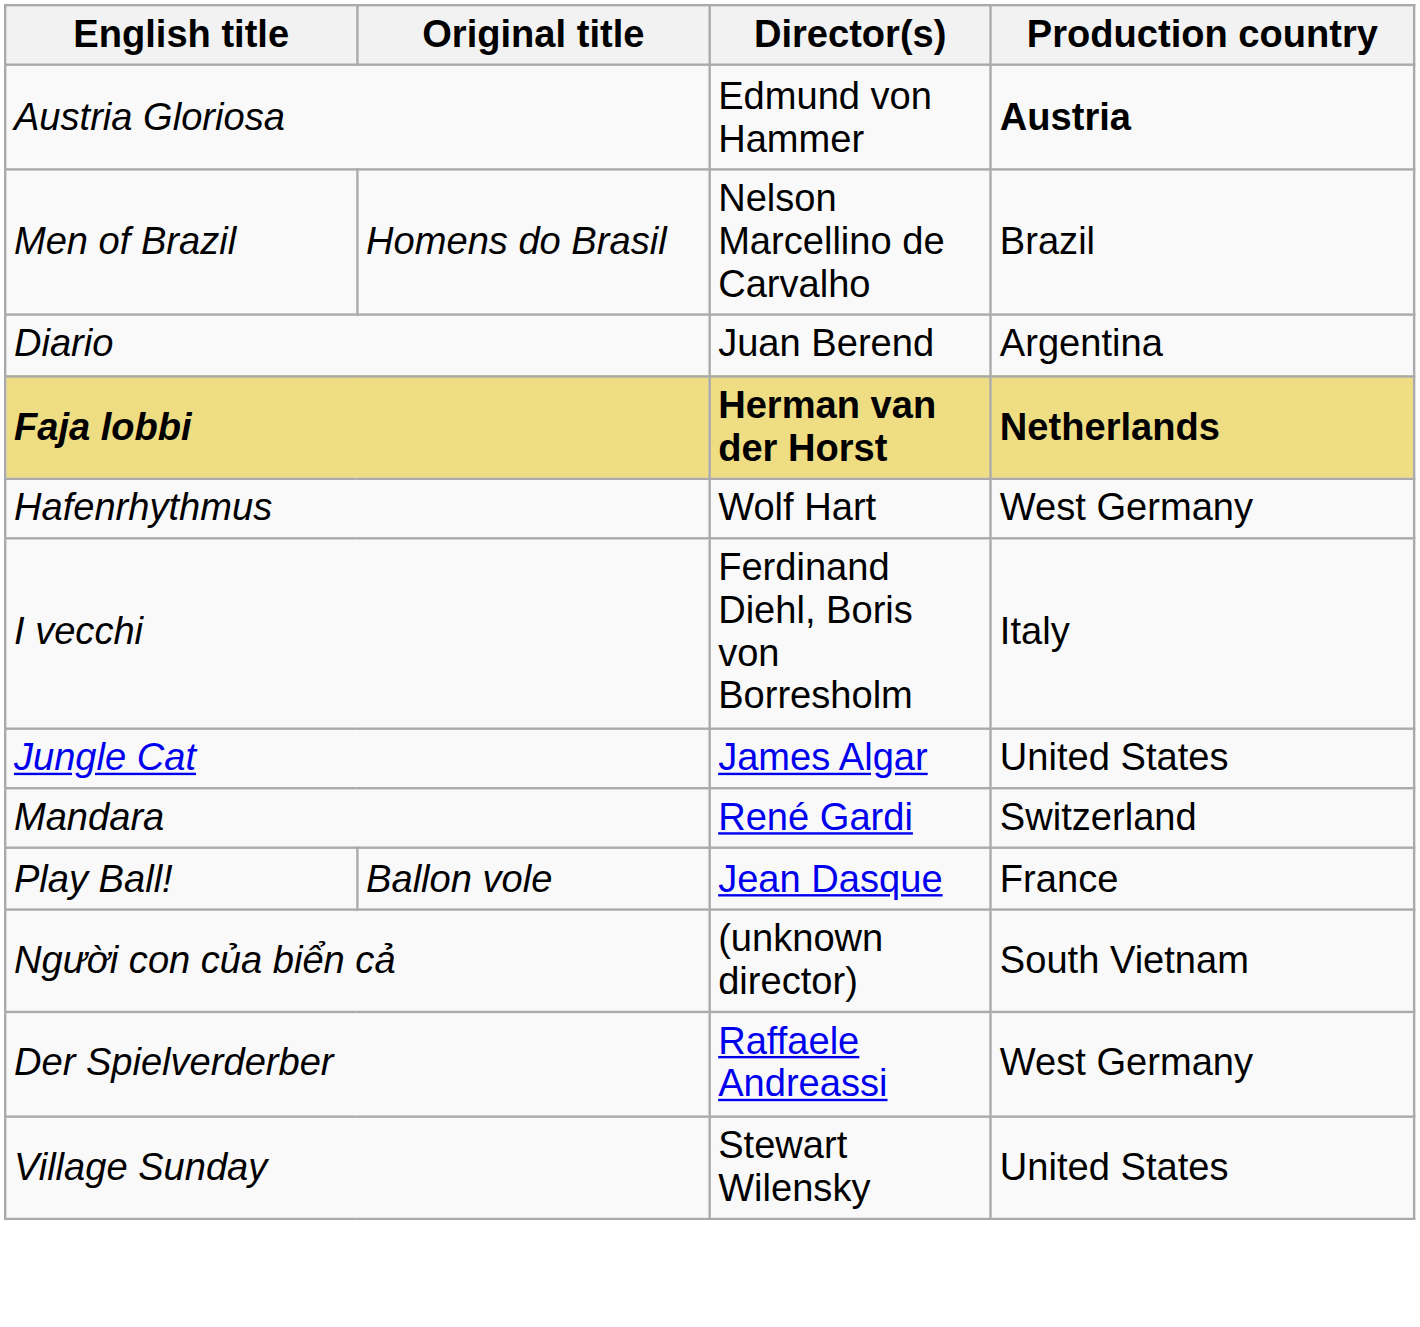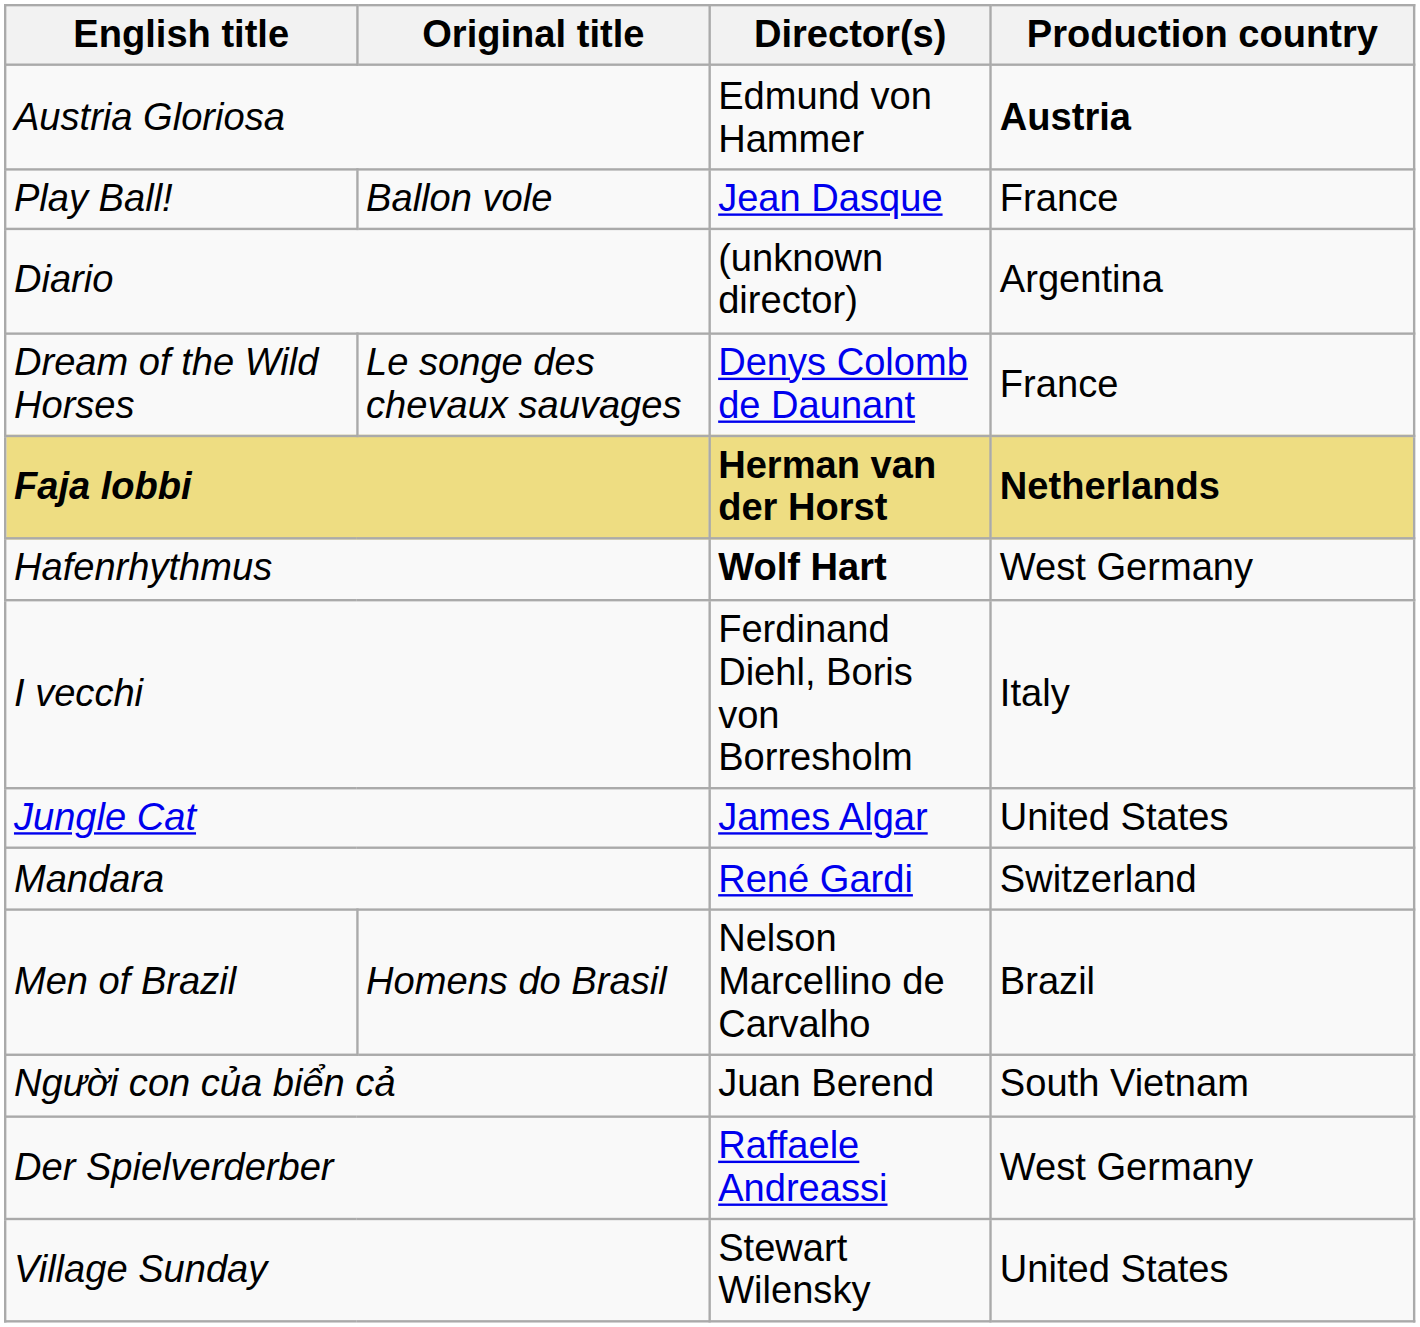 <table class="wikitable" width="95%" cellpadding="5">
 <tr>
 <th width="25%">English title</th>
 <th width="25%">Original title</th>
 <th width="20%">Director(s)</th>
 <th width="30%">Production country</th>
 </tr>
 <tr>
 <td colspan="2"><em>Austria Gloriosa</em></td>
 <td>Edmund von Hammer</td>
 <td><strong>Austria</strong></td>
 </tr>
 <tr>
-<td><em>Men of Brazil</em></td>
-<td><em>Homens do Brasil</em></td>
-<td>Nelson Marcellino de Carvalho</td>
-<td>Brazil</td>
+<td><em>Play Ball!</em></td>
+<td><em>Ballon vole</em></td>
+<td><a href='#'>Jean Dasque</a></td>
+<td>France</td>
 </tr>
 <tr>
 <td colspan="2"><em>Diario</em></td>
-<td>Juan Berend</td>
+<td>(unknown director)</td>
 <td>Argentina</td>
+</tr>
+<tr>
+<td><em>Dream of the Wild Horses</em></td>
+<td><em>Le songe des chevaux sauvages</em></td>
+<td><a href='#'>Denys Colomb de Daunant</a></td>
+<td>France</td>
 </tr>
 <tr style="background:#EEDD82;">
 <td colspan="2"><strong><em>Faja lobbi</em></strong></td>
 <td><strong>Herman van der Horst</strong></td>
 <td><strong>Netherlands</strong></td>
 </tr>
 <tr>
 <td colspan="2"><em>Hafenrhythmus</em></td>
-<td>Wolf Hart</td>
+<td><strong>Wolf Hart</strong></td>
 <td>West Germany</td>
 </tr>
 <tr>
 <td colspan="2"><em>I vecchi</em></td>
 <td>Ferdinand Diehl, Boris von Borresholm</td>
 <td>Italy</td>
 </tr>
 <tr>
 <td colspan="2"><em><a href='#'>Jungle Cat</a></em></td>
 <td><a href='#'>James Algar</a></td>
 <td>United States</td>
 </tr>
 <tr>
 <td colspan="2"><em>Mandara</em></td>
 <td><a href='#'>René Gardi</a></td>
 <td>Switzerland</td>
 </tr>
 <tr>
-<td><em>Play Ball!</em></td>
-<td><em>Ballon vole</em></td>
-<td><a href='#'>Jean Dasque</a></td>
-<td>France</td>
+<td><em>Men of Brazil</em></td>
+<td><em>Homens do Brasil</em></td>
+<td>Nelson Marcellino de Carvalho</td>
+<td>Brazil</td>
 </tr>
 <tr>
 <td colspan="2"><em>Người con của biển cả</em></td>
-<td>(unknown director)</td>
+<td>Juan Berend</td>
 <td>South Vietnam</td>
 </tr>
 <tr>
 <td colspan="2"><em>Der Spielverderber</em></td>
 <td><a href='#'>Raffaele Andreassi</a></td>
 <td>West Germany</td>
 </tr>
 <tr>
 <td colspan="2"><em>Village Sunday</em></td>
 <td>Stewart Wilensky</td>
 <td>United States</td>
 </tr>
 </table>
